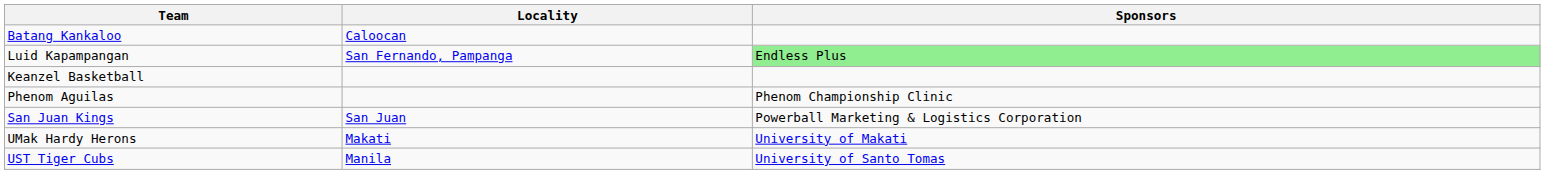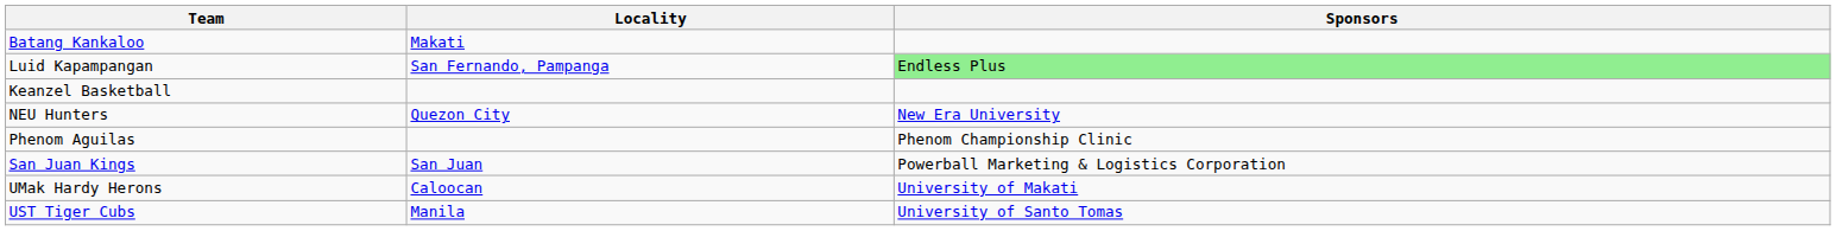 <table class="wikitable" style="width:100%; text-align:left">
 <tr>
 <th>Team</th>
 <th>Locality</th>
 <th>Sponsors</th>
 </tr>
 <tr>
 <td><a href='#'>Batang Kankaloo</a></td>
-<td><a href='#'>Caloocan</a></td>
+<td><a href='#'>Makati</a></td>
 <td></td>
 </tr>
 <tr>
 <td>Luid Kapampangan</td>
 <td><a href='#'>San Fernando, Pampanga</a></td>
 <td style="background: lightgreen;">Endless Plus</td>
 </tr>
 <tr>
 <td>Keanzel Basketball</td>
 <td></td>
 <td></td>
 </tr>
 <tr>
+<td>NEU Hunters</td>
+<td><a href='#'>Quezon City</a></td>
+<td><a href='#'>New Era University</a></td>
+</tr>
+<tr>
 <td>Phenom Aguilas</td>
 <td></td>
 <td>Phenom Championship Clinic</td>
 </tr>
 <tr>
 <td><a href='#'>San Juan Kings</a></td>
 <td><a href='#'>San Juan</a></td>
 <td>Powerball Marketing & Logistics Corporation</td>
 </tr>
 <tr>
 <td>UMak Hardy Herons</td>
-<td><a href='#'>Makati</a></td>
+<td><a href='#'>Caloocan</a></td>
 <td><a href='#'>University of Makati</a></td>
 </tr>
 <tr>
 <td><a href='#'>UST Tiger Cubs</a></td>
 <td><a href='#'>Manila</a></td>
 <td><a href='#'>University of Santo Tomas</a></td>
 </tr>
 </table>
